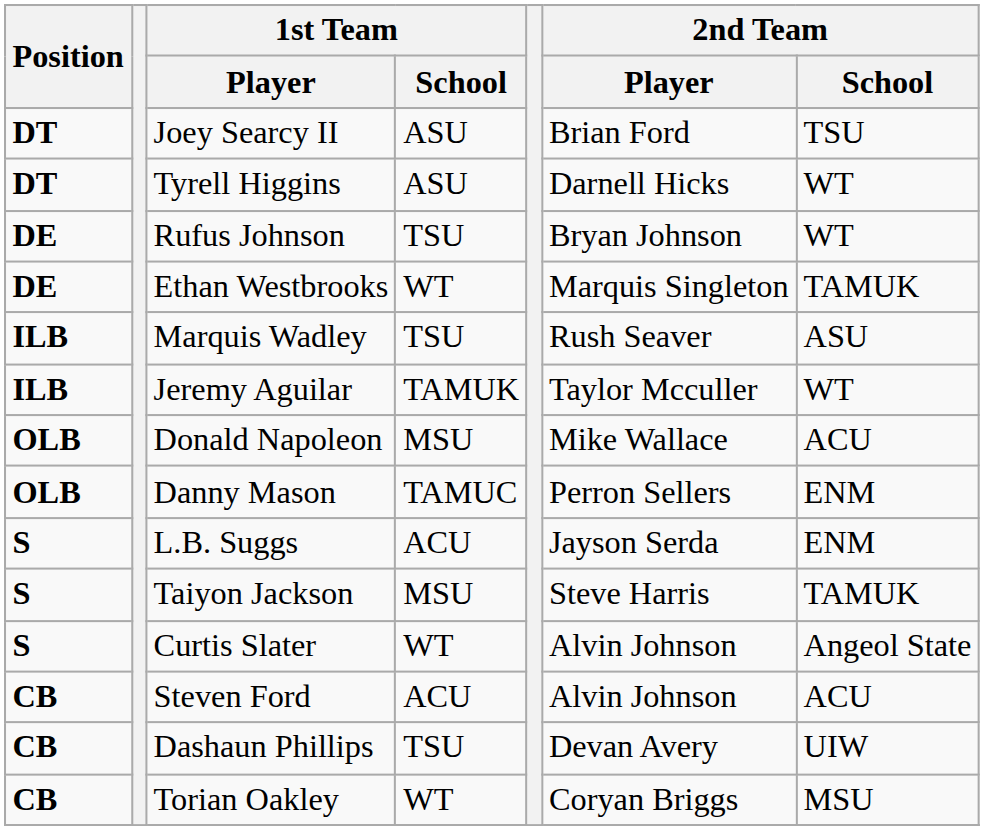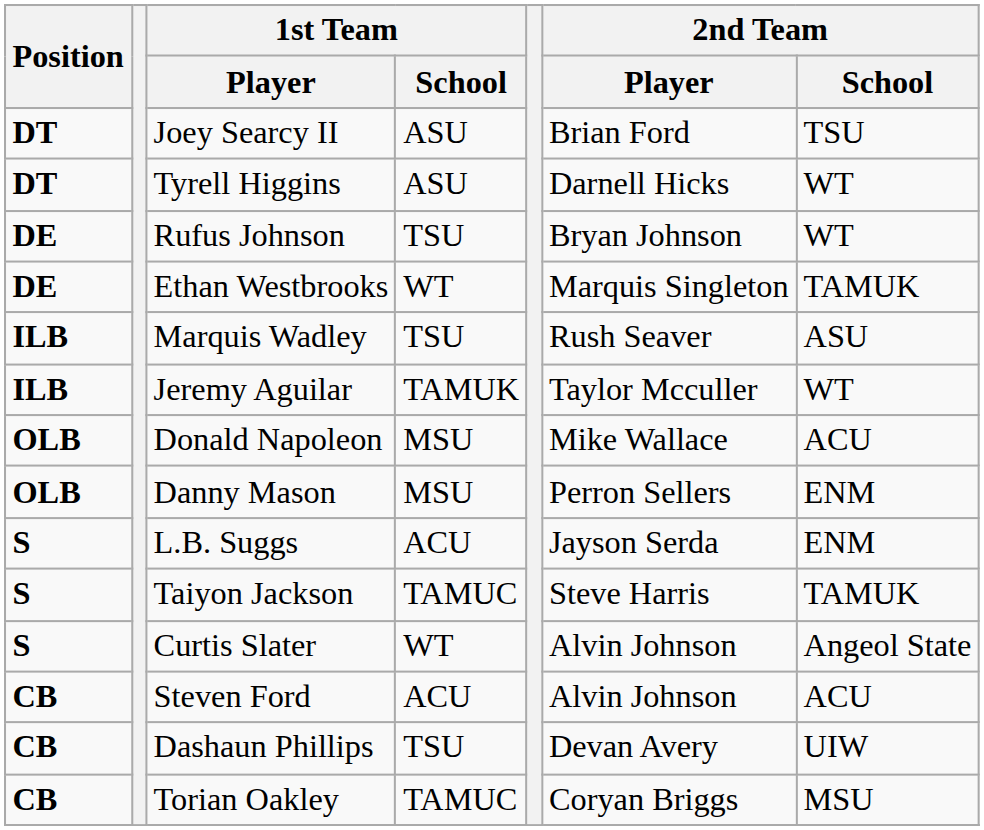 <table class="wikitable" border="1">
 <tr>
 <th rowspan="2">Position</th>
 <th rowspan="27"></th>
 <th colspan="2">1st Team</th>
 <th rowspan="27"></th>
 <th colspan="2">2nd Team</th>
 </tr>
 <tr>
 <th>Player</th>
 <th>School</th>
 <th>Player</th>
 <th>School</th>
 </tr>
 <tr>
 <td><strong>DT</strong></td>
 <td>Joey Searcy II</td>
 <td>ASU</td>
 <td>Brian Ford</td>
 <td>TSU</td>
 </tr>
 <tr>
 <td><strong>DT</strong></td>
 <td>Tyrell Higgins</td>
 <td>ASU</td>
 <td>Darnell Hicks</td>
 <td>WT</td>
 </tr>
 <tr>
 <td><strong>DE</strong></td>
 <td>Rufus Johnson</td>
 <td>TSU</td>
 <td>Bryan Johnson</td>
 <td>WT</td>
 </tr>
 <tr>
 <td><strong>DE</strong></td>
 <td>Ethan Westbrooks</td>
 <td>WT</td>
 <td>Marquis Singleton</td>
 <td>TAMUK</td>
 </tr>
 <tr>
 <td><strong>ILB</strong></td>
 <td>Marquis Wadley</td>
 <td>TSU</td>
 <td>Rush Seaver</td>
 <td>ASU</td>
 </tr>
 <tr>
 <td><strong>ILB</strong></td>
 <td>Jeremy Aguilar</td>
 <td>TAMUK</td>
 <td>Taylor Mcculler</td>
 <td>WT</td>
 </tr>
 <tr>
 <td><strong>OLB</strong></td>
 <td>Donald Napoleon</td>
 <td>MSU</td>
 <td>Mike Wallace</td>
 <td>ACU</td>
 </tr>
 <tr>
 <td><strong>OLB</strong></td>
 <td>Danny Mason </td>
-<td>TAMUC</td>
+<td>MSU</td>
 <td>Perron Sellers </td>
 <td>ENM</td>
 </tr>
 <tr>
 <td><strong>S</strong></td>
 <td>L.B. Suggs</td>
 <td>ACU </td>
 <td>Jayson Serda</td>
 <td>ENM</td>
 </tr>
 <tr>
 <td><strong>S</strong></td>
 <td>Taiyon Jackson</td>
-<td>MSU</td>
+<td>TAMUC</td>
 <td>Steve Harris</td>
 <td>TAMUK</td>
 </tr>
 <tr>
 <td><strong>S</strong></td>
 <td>Curtis Slater</td>
 <td>WT</td>
 <td>Alvin Johnson</td>
 <td>Angeol State</td>
 </tr>
 <tr>
 <td><strong>CB</strong></td>
 <td>Steven Ford</td>
 <td>ACU</td>
 <td>Alvin Johnson</td>
 <td>ACU</td>
 </tr>
 <tr>
 <td><strong>CB</strong></td>
 <td>Dashaun Phillips</td>
 <td>TSU</td>
 <td>Devan Avery</td>
 <td>UIW</td>
 </tr>
 <tr>
 <td><strong>CB</strong></td>
 <td>Torian Oakley</td>
-<td>WT</td>
+<td>TAMUC</td>
 <td>Coryan Briggs</td>
 <td>MSU</td>
 </tr>
 <tr>
 </tr>
 </table>
